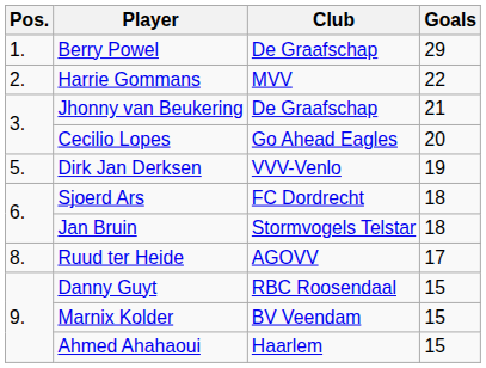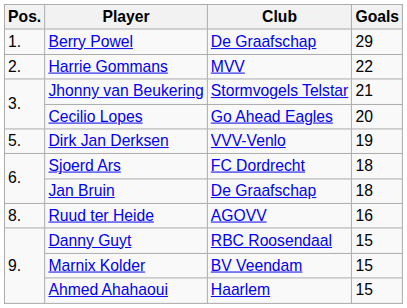 <table class="wikitable">
 <tr>
 <th>Pos.</th>
 <th>Player</th>
 <th>Club</th>
 <th>Goals</th>
 </tr>
 <tr>
 <td>1.</td>
 <td><a href='#'>Berry Powel</a></td>
 <td><a href='#'>De Graafschap</a></td>
 <td>29</td>
 </tr>
 <tr>
 <td>2.</td>
 <td><a href='#'>Harrie Gommans</a></td>
 <td><a href='#'>MVV</a></td>
 <td>22</td>
 </tr>
 <tr>
 <td rowspan=2>3.</td>
 <td><a href='#'>Jhonny van Beukering</a></td>
-<td><a href='#'>De Graafschap</a></td>
+<td><a href='#'>Stormvogels Telstar</a></td>
 <td>21</td>
 </tr>
 <tr>
 <td><a href='#'>Cecilio Lopes</a></td>
 <td><a href='#'>Go Ahead Eagles</a></td>
 <td>20</td>
 </tr>
 <tr>
 <td>5.</td>
 <td><a href='#'>Dirk Jan Derksen</a></td>
 <td><a href='#'>VVV-Venlo</a></td>
 <td>19</td>
 </tr>
 <tr>
 <td rowspan=2>6.</td>
 <td><a href='#'>Sjoerd Ars</a></td>
 <td><a href='#'>FC Dordrecht</a></td>
 <td>18</td>
 </tr>
 <tr>
 <td><a href='#'>Jan Bruin</a></td>
-<td><a href='#'>Stormvogels Telstar</a></td>
+<td><a href='#'>De Graafschap</a></td>
 <td>18</td>
 </tr>
 <tr>
 <td>8.</td>
 <td><a href='#'>Ruud ter Heide</a></td>
 <td><a href='#'>AGOVV</a></td>
-<td>17</td>
+<td>16</td>
 </tr>
 <tr>
 <td rowspan=3>9.</td>
 <td><a href='#'>Danny Guyt</a></td>
 <td><a href='#'>RBC Roosendaal</a></td>
 <td>15</td>
 </tr>
 <tr>
 <td><a href='#'>Marnix Kolder</a></td>
 <td><a href='#'>BV Veendam</a></td>
 <td>15</td>
 </tr>
 <tr>
 <td><a href='#'>Ahmed Ahahaoui</a></td>
 <td><a href='#'>Haarlem</a></td>
 <td>15</td>
 </tr>
 </table>
